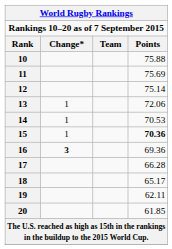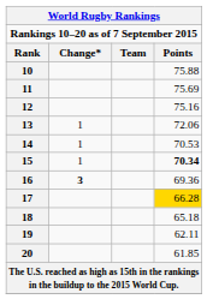 <table class="wikitable" style="font-size: 90%; float: right; margin-left: 1em;">
 <tr>
 <th colspan="4"><a href='#'>World Rugby Rankings</a></th>
 </tr>
 <tr>
 <td colspan=4 align="center"><strong>Rankings 10–20 as of 7 September 2015</strong></td>
 </tr>
 <tr>
 <th>Rank</th>
 <th>Change*</th>
 <th>Team</th>
 <th>Points</th>
 </tr>
 <tr>
 <th>10</th>
 <td align="center"></td>
 <td></td>
 <td align="right">75.88</td>
 </tr>
 <tr>
 <th>11</th>
 <td align="center"></td>
 <td></td>
 <td align="right">75.69</td>
 </tr>
 <tr>
 <th>12</th>
 <td align="center"></td>
 <td></td>
-<td align="right">75.14</td>
+<td align="right">75.16</td>
 </tr>
 <tr>
 <th>13</th>
 <td align="center">1</td>
 <td></td>
 <td align="right">72.06</td>
 </tr>
 <tr>
 <th>14</th>
 <td align="center">1</td>
 <td></td>
 <td align="right">70.53</td>
 </tr>
 <tr>
 <th>15</th>
 <td align="center">1</td>
 <td><strong></strong></td>
-<td align="right"><strong>70.36</strong></td>
+<td align="right"><strong>70.34</strong></td>
 </tr>
 <tr>
 <th>16</th>
 <td align="center"><strong>3</strong></td>
 <td></td>
 <td align="right">69.36</td>
 </tr>
 <tr>
 <th>17</th>
 <td align="center"></td>
 <td></td>
-<td align="right">66.28</td>
+<td align="right" style="background: gold;">66.28</td>
 </tr>
 <tr>
 <th>18</th>
 <td align="center"></td>
 <td></td>
-<td align="right">65.17</td>
+<td align="right">65.18</td>
 </tr>
 <tr>
 <th>19</th>
 <td align="center"></td>
 <td></td>
 <td align="right">62.11</td>
 </tr>
 <tr>
 <th>20</th>
 <td align="center"></td>
 <td></td>
 <td align="right">61.85</td>
 </tr>
 <tr>
 <th colspan="4"><small>The U.S. reached as high as 15th in the rankings <br> in the buildup to the 2015 World Cup.</small></th>
 </tr>
 <tr>
 </tr>
 </table>
